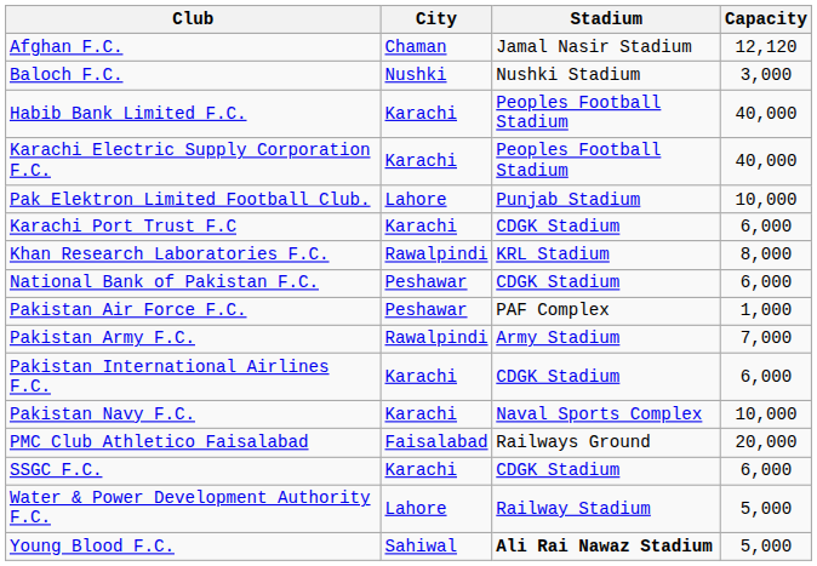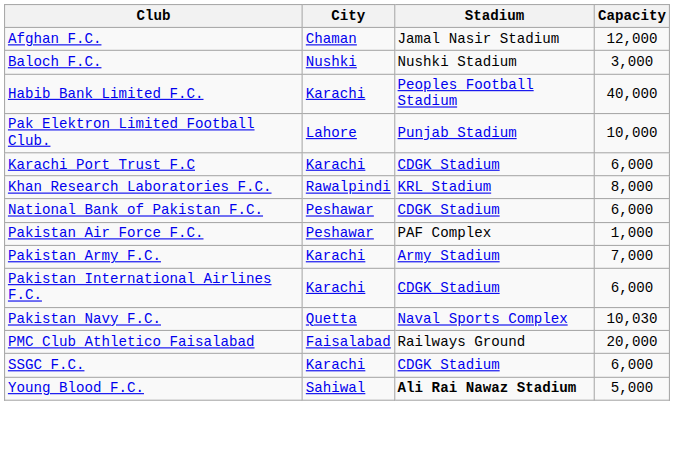 <table class="wikitable sortable">
 <tr>
 <th>Club</th>
 <th>City</th>
 <th>Stadium</th>
 <th>Capacity</th>
 </tr>
 <tr>
 <td><a href='#'>Afghan F.C.</a></td>
 <td><a href='#'>Chaman</a></td>
 <td>Jamal Nasir Stadium</td>
-<td style="text-align:center;">12,120</td>
+<td style="text-align:center;">12,000</td>
 </tr>
 <tr>
 <td><a href='#'>Baloch F.C.</a></td>
 <td><a href='#'>Nushki</a></td>
 <td>Nushki Stadium</td>
 <td style="text-align:center;">3,000</td>
 </tr>
 <tr>
 <td><a href='#'>Habib Bank Limited F.C.</a></td>
-<td><a href='#'>Karachi</a></td>
-<td><a href='#'>Peoples Football Stadium</a></td>
-<td style="text-align:center;">40,000</td>
-</tr>
-<tr>
-<td><a href='#'>Karachi Electric Supply Corporation F.C.</a></td>
 <td><a href='#'>Karachi</a></td>
 <td><a href='#'>Peoples Football Stadium</a></td>
 <td style="text-align:center;">40,000</td>
 </tr>
 <tr>
 <td><a href='#'>Pak Elektron Limited Football Club.</a></td>
 <td><a href='#'>Lahore</a></td>
 <td><a href='#'>Punjab Stadium</a></td>
 <td style="text-align:center;">10,000</td>
 </tr>
 <tr>
 <td><a href='#'>Karachi Port Trust F.C</a></td>
 <td><a href='#'>Karachi</a></td>
 <td><a href='#'>CDGK Stadium</a></td>
 <td style="text-align:center;">6,000</td>
 </tr>
 <tr>
 <td><a href='#'>Khan Research Laboratories F.C.</a></td>
 <td><a href='#'>Rawalpindi</a></td>
 <td><a href='#'>KRL Stadium</a></td>
 <td style="text-align:center;">8,000</td>
 </tr>
 <tr>
 <td><a href='#'>National Bank of Pakistan F.C.</a></td>
 <td><a href='#'>Peshawar</a></td>
 <td><a href='#'>CDGK Stadium</a></td>
 <td style="text-align:center;">6,000</td>
 </tr>
 <tr>
 <td><a href='#'>Pakistan Air Force F.C.</a></td>
 <td><a href='#'>Peshawar</a></td>
 <td>PAF Complex</td>
 <td style="text-align:center;">1,000</td>
 </tr>
 <tr>
 <td><a href='#'>Pakistan Army F.C.</a></td>
-<td><a href='#'>Rawalpindi</a></td>
+<td><a href='#'>Karachi</a></td>
 <td><a href='#'>Army Stadium</a></td>
 <td style="text-align:center;">7,000</td>
 </tr>
 <tr>
 <td><a href='#'>Pakistan International Airlines F.C.</a></td>
 <td><a href='#'>Karachi</a></td>
 <td><a href='#'>CDGK Stadium</a></td>
 <td style="text-align:center;">6,000</td>
 </tr>
 <tr>
 <td><a href='#'>Pakistan Navy F.C.</a></td>
-<td><a href='#'>Karachi</a></td>
+<td><a href='#'>Quetta</a></td>
 <td><a href='#'>Naval Sports Complex</a></td>
-<td style="text-align:center;">10,000</td>
+<td style="text-align:center;">10,030</td>
 </tr>
 <tr>
 <td><a href='#'>PMC Club Athletico Faisalabad</a></td>
 <td><a href='#'>Faisalabad</a></td>
 <td>Railways Ground</td>
 <td style="text-align:center;">20,000</td>
 </tr>
 <tr>
 <td><a href='#'>SSGC F.C.</a></td>
 <td><a href='#'>Karachi</a></td>
 <td><a href='#'>CDGK Stadium</a></td>
 <td style="text-align:center;">6,000</td>
 </tr>
 <tr>
-<td><a href='#'>Water & Power Development Authority F.C.</a></td>
-<td><a href='#'>Lahore</a></td>
-<td><a href='#'>Railway Stadium</a></td>
-<td style="text-align:center;">5,000</td>
-</tr>
-<tr>
 <td><a href='#'>Young Blood F.C.</a></td>
 <td><a href='#'>Sahiwal</a></td>
 <td><strong>Ali Rai Nawaz Stadium</strong></td>
 <td style="text-align:center;">5,000</td>
 </tr>
 </table>
